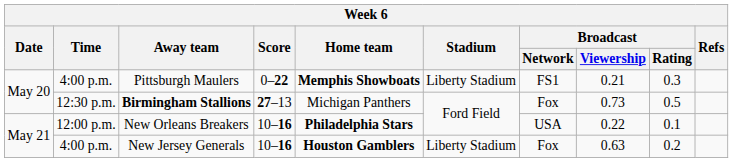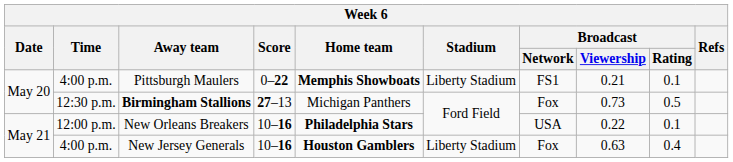 <table class="wikitable" style="text-align:center;">
 <tr>
 <th colspan="10">Week 6</th>
 </tr>
 <tr>
 <th rowspan="2">Date</th>
 <th rowspan="2">Time<br></th>
 <th rowspan="2">Away team</th>
 <th rowspan="2">Score</th>
 <th rowspan="2">Home team</th>
 <th rowspan="2">Stadium</th>
 <th colspan="3">Broadcast</th>
 <th rowspan="2">Refs</th>
 </tr>
 <tr>
 <th>Network</th>
 <th><a href='#'>Viewership</a><br></th>
 <th>Rating<br></th>
 </tr>
 <tr>
 <td rowspan=2>May 20</td>
 <td>4:00 p.m.</td>
 <td>Pittsburgh Maulers</td>
 <td>0–<strong>22</strong></td>
 <td><strong>Memphis Showboats</strong></td>
 <td>Liberty Stadium</td>
 <td>FS1</td>
 <td>0.21</td>
-<td>0.3</td>
+<td>0.1</td>
 <td></td>
 </tr>
 <tr>
 <td>12:30 p.m.</td>
 <td><strong>Birmingham Stallions</strong></td>
 <td><strong>27</strong>–13</td>
 <td>Michigan Panthers</td>
 <td rowspan="2">Ford Field</td>
 <td>Fox</td>
 <td>0.73</td>
 <td>0.5</td>
 <td></td>
 </tr>
 <tr>
 <td rowspan=2>May 21</td>
 <td>12:00 p.m.</td>
 <td>New Orleans Breakers</td>
 <td>10–<strong>16</strong></td>
 <td><strong>Philadelphia Stars</strong></td>
 <td>USA</td>
 <td>0.22</td>
 <td>0.1</td>
 <td></td>
 </tr>
 <tr>
 <td>4:00 p.m.</td>
 <td>New Jersey Generals</td>
 <td>10–<strong>16</strong></td>
 <td><strong>Houston Gamblers</strong></td>
 <td>Liberty Stadium</td>
 <td>Fox</td>
 <td>0.63</td>
-<td>0.2</td>
+<td>0.4</td>
 <td></td>
 </tr>
 </table>
